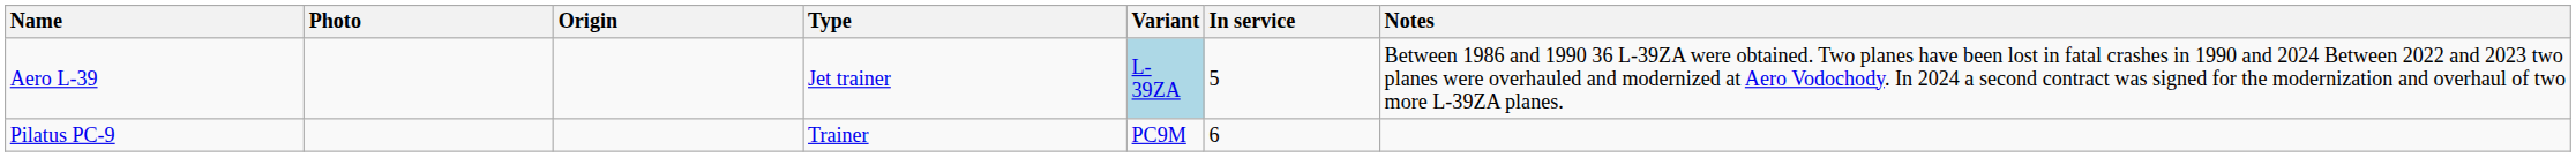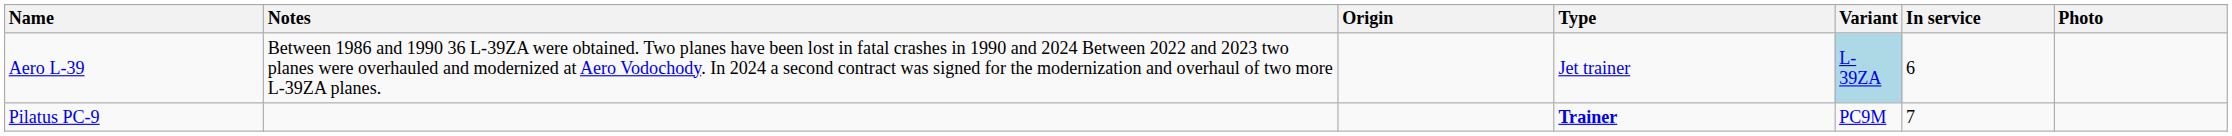 <table class="wikitable sortable">
 <tr>
 <th style="text-align: left; width:12%;">Name</th>
-<th style="text-align: left; width:10%;">Photo</th>
+<th style="text-align: left; width:50%;">Notes</th>
 <th style="text-align: left; width:10%;">Origin</th>
 <th style="text-align: left; width:13%;">Type</th>
 <th>Variant</th>
 <th style="text-align: left; width:7%;">In service</th>
-<th style="text-align: left; width:50%;">Notes</th>
+<th style="text-align: left; width:10%;">Photo</th>
 </tr>
 <tr>
 <td><a href='#'>Aero L-39</a></td>
-<td></td>
+<td>Between 1986 and 1990 36 L-39ZA were obtained. Two planes have been lost in fatal crashes in 1990 and 2024 Between 2022 and 2023 two planes were overhauled and modernized at <a href='#'>Aero Vodochody</a>. In 2024 a second contract was signed for the modernization and overhaul of two more L-39ZA planes.</td>
 <td></td>
 <td><a href='#'>Jet trainer</a></td>
 <td style="background: lightblue;"><a href='#'>L-39ZA</a></td>
-<td>5</td>
-<td>Between 1986 and 1990 36 L-39ZA were obtained. Two planes have been lost in fatal crashes in 1990 and 2024 Between 2022 and 2023 two planes were overhauled and modernized at <a href='#'>Aero Vodochody</a>. In 2024 a second contract was signed for the modernization and overhaul of two more L-39ZA planes.</td>
+<td>6</td>
+<td></td>
 </tr>
 <tr>
 <td><a href='#'>Pilatus PC-9</a></td>
 <td></td>
 <td></td>
-<td><a href='#'>Trainer</a></td>
+<td><strong><a href='#'>Trainer</a></strong></td>
 <td><a href='#'>PC9M</a></td>
-<td>6</td>
+<td>7</td>
 <td></td>
 </tr>
 </table>
